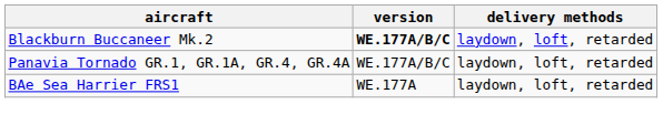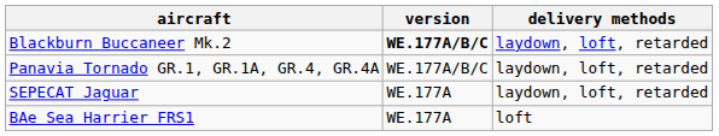 <table class=wikitable>
 <tr>
 <th>aircraft</th>
 <th>version</th>
 <th>delivery methods</th>
 </tr>
 <tr>
 <td><a href='#'>Blackburn Buccaneer</a> Mk.2</td>
 <td><strong>WE.177A/B/C</strong></td>
 <td><a href='#'>laydown</a>, <a href='#'>loft</a>, retarded</td>
 </tr>
 <tr>
 <td><a href='#'>Panavia Tornado</a> GR.1, GR.1A, GR.4, GR.4A</td>
 <td>WE.177A/B/C</td>
 <td>laydown, loft, retarded</td>
 </tr>
 <tr>
-<td><a href='#'>BAe Sea Harrier FRS1</a></td>
+<td><a href='#'>SEPECAT Jaguar</a></td>
 <td>WE.177A</td>
 <td>laydown, loft, retarded</td>
 </tr>
+<tr>
+<td><a href='#'>BAe Sea Harrier FRS1</a></td>
+<td>WE.177A</td>
+<td>loft</td>
+</tr>
 </table>
